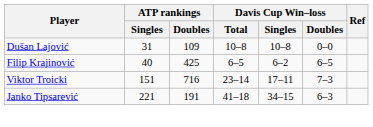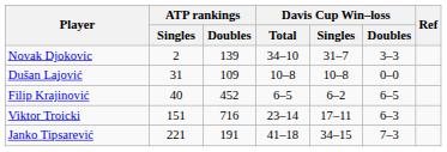 <table class="wikitable sortable" style=text-align:center>
 <tr>
 <th rowspan=2 width="175">Player</th>
 <th colspan=2>ATP rankings</th>
 <th colspan=3>Davis Cup Win–loss</th>
 <th rowspan=2 class="unsortable">Ref</th>
 </tr>
 <tr>
 <th width="60">Singles</th>
 <th width="60">Doubles</th>
 <th width="60">Total</th>
 <th width="60">Singles</th>
 <th width="60">Doubles</th>
 </tr>
 <tr>
+<td align=left><a href='#'>Novak Djokovic</a></td>
+<td>2</td>
+<td>139</td>
+<td>34–10</td>
+<td>31–7</td>
+<td>3–3</td>
+<td></td>
+</tr>
+<tr>
 <td align=left><a href='#'>Dušan Lajović</a></td>
 <td>31</td>
 <td>109</td>
 <td>10–8</td>
 <td>10–8</td>
 <td>0–0</td>
 <td></td>
 </tr>
 <tr>
 <td align=left><a href='#'>Filip Krajinović</a></td>
 <td>40</td>
-<td>425</td>
+<td>452</td>
 <td>6–5</td>
 <td>6–2</td>
 <td>6–5</td>
 <td></td>
 </tr>
 <tr>
 <td align=left><a href='#'>Viktor Troicki</a></td>
 <td>151</td>
 <td>716</td>
 <td>23–14</td>
 <td>17–11</td>
-<td>7–3</td>
+<td>6–3</td>
 <td></td>
 </tr>
 <tr>
 <td align=left><a href='#'>Janko Tipsarević</a></td>
 <td>221</td>
 <td>191</td>
 <td>41–18</td>
 <td>34–15</td>
-<td>6–3</td>
+<td>7–3</td>
 <td></td>
 </tr>
 </table>
